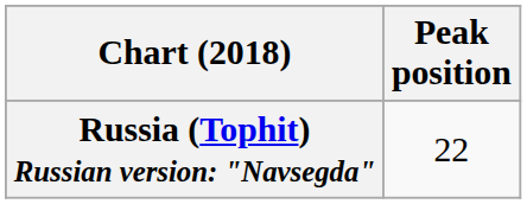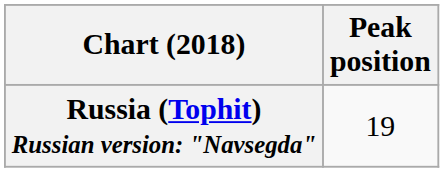 <table class="wikitable plainrowheaders" style="text-align:center">
 <tr>
 <th scope="col">Chart (2018)</th>
 <th scope="col">Peak<br> position</th>
 </tr>
 <tr>
 <th scope="row">Russia (<a href='#'>Tophit</a>)<br><small><em>Russian version: "Navsegda"</small><br></th>
-<td>22</td>
+<td>19</td>
 </tr>
 </table>
